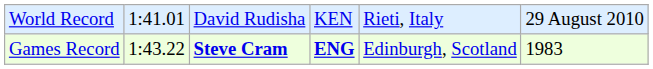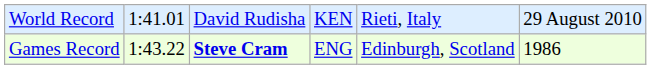 <table class="wikitable">
 <tr bgcolor = "ddeeff">
 <td><a href='#'>World Record</a></td>
 <td>1:41.01</td>
 <td><a href='#'>David Rudisha</a></td>
 <td><a href='#'>KEN</a></td>
 <td><a href='#'>Rieti</a>, <a href='#'>Italy</a></td>
 <td>29 August 2010</td>
 </tr>
 <tr bgcolor = "eeffdd">
 <td><a href='#'>Games Record</a></td>
 <td>1:43.22</td>
 <td><strong><a href='#'>Steve Cram</a></strong></td>
-<td><strong><a href='#'>ENG</a></strong></td>
+<td><a href='#'>ENG</a></td>
 <td><a href='#'>Edinburgh</a>, <a href='#'>Scotland</a></td>
-<td>1983</td>
+<td>1986</td>
 </tr>
 </table>
